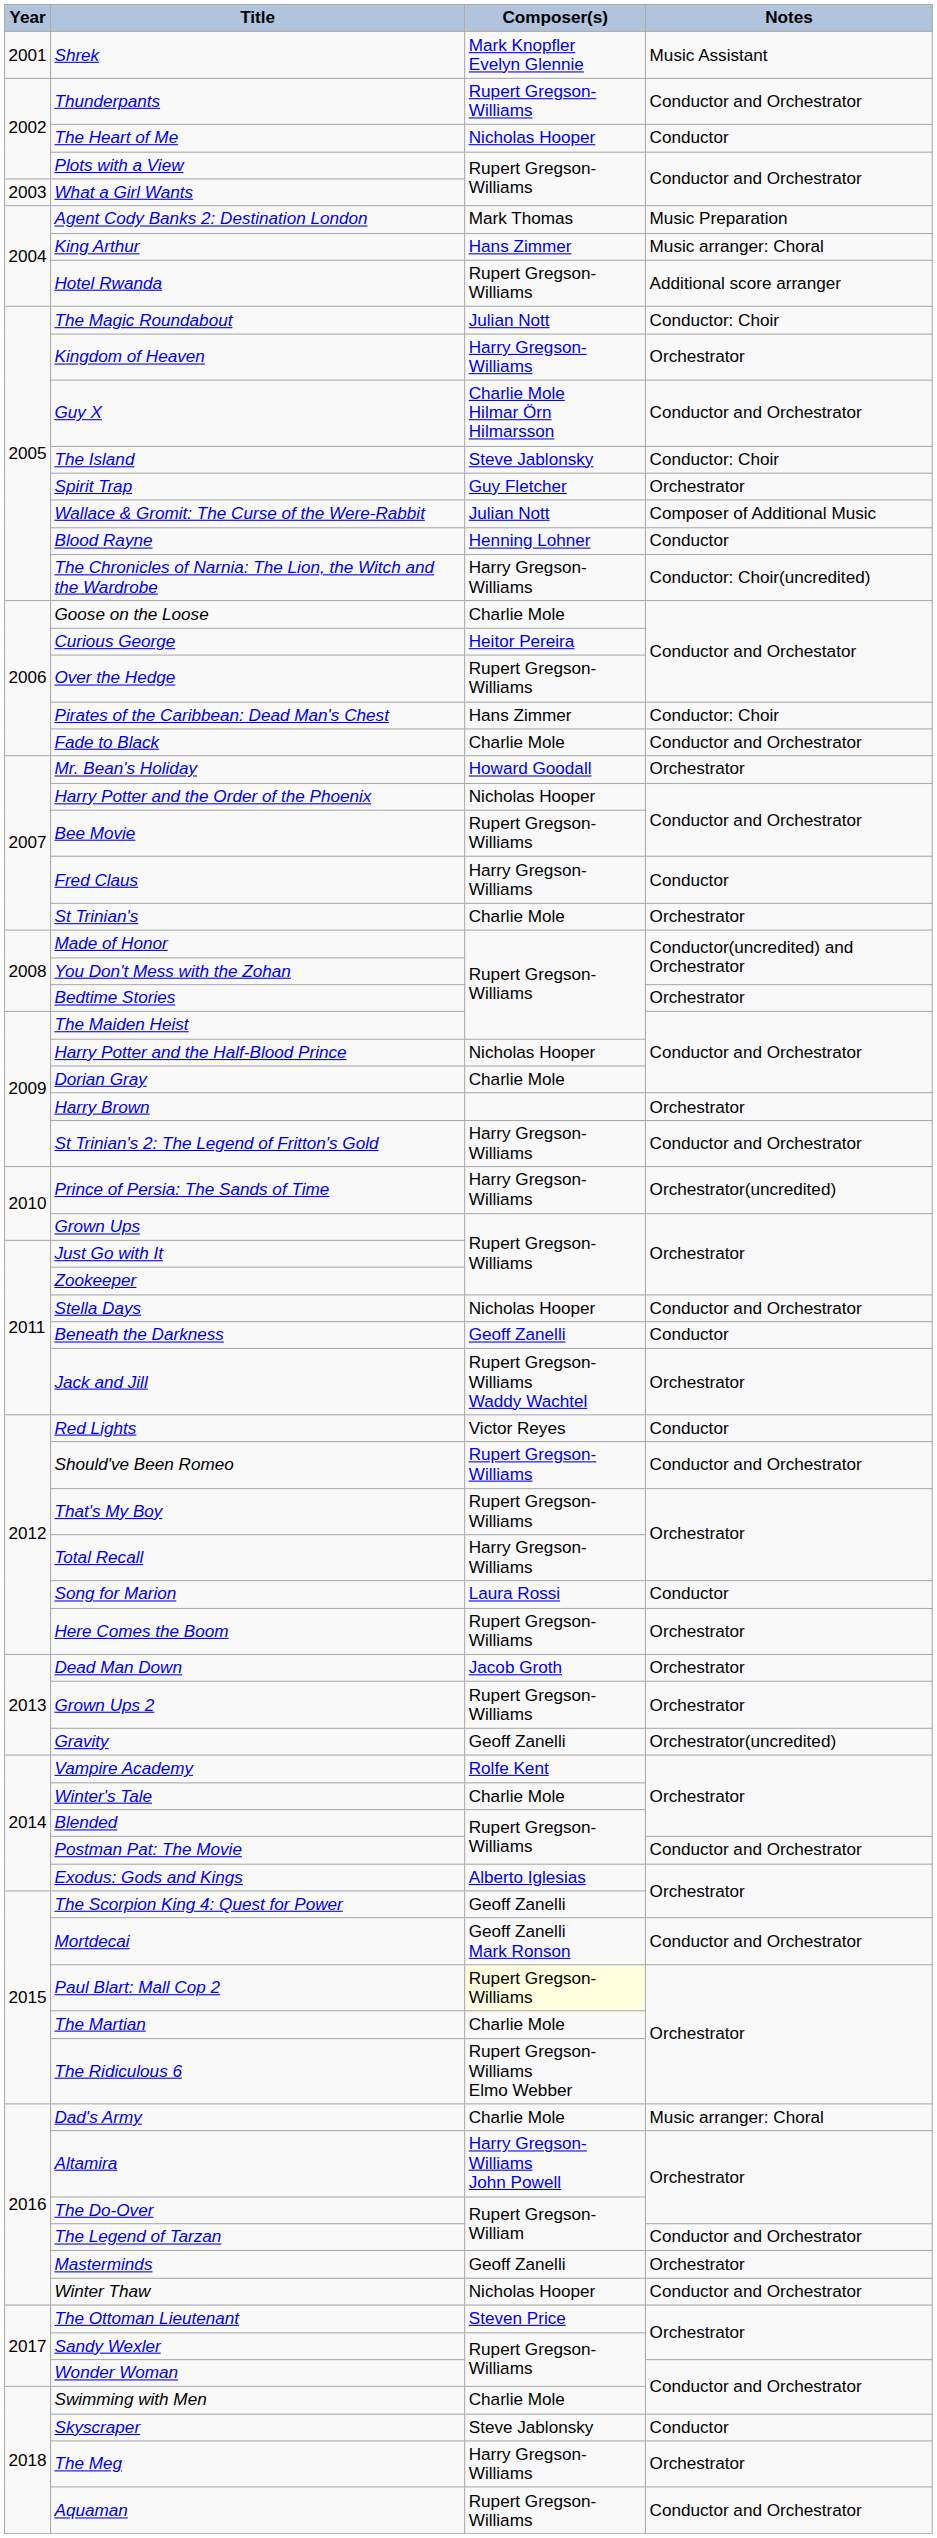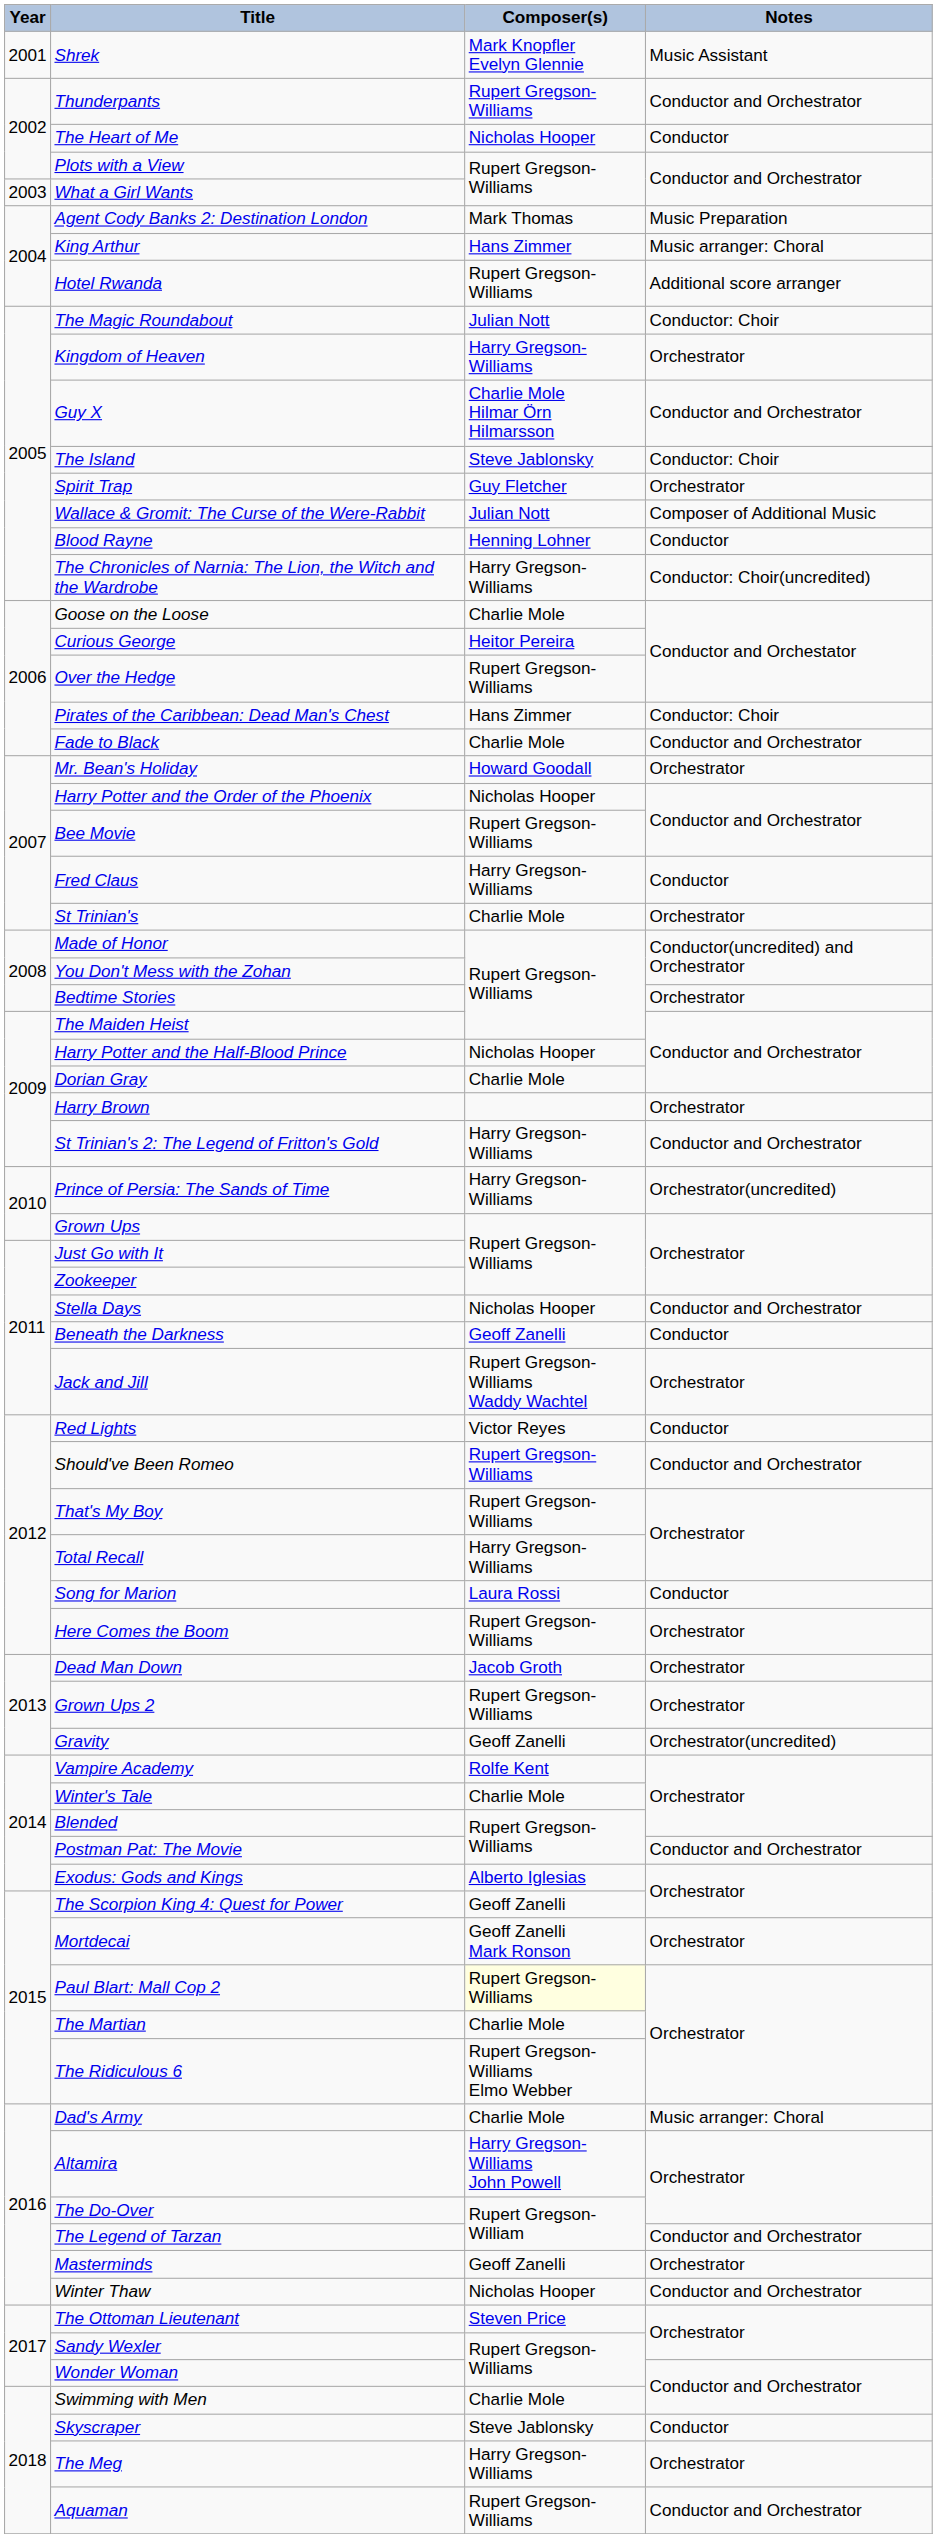 <table class="wikitable">
 <tr>
 <th style="background:#B0C4DE;">Year</th>
 <th style="background:#B0C4DE;">Title</th>
 <th style="background:#B0C4DE;">Composer(s)</th>
 <th style="background:#B0C4DE;">Notes</th>
 </tr>
 <tr>
 <td>2001</td>
 <td><em><a href='#'>Shrek</a></em></td>
 <td><a href='#'>Mark Knopfler</a><br><a href='#'>Evelyn Glennie</a></td>
 <td>Music Assistant</td>
 </tr>
 <tr>
 <td rowspan=3>2002</td>
 <td><em><a href='#'>Thunderpants</a></em></td>
 <td><a href='#'>Rupert Gregson-Williams</a></td>
 <td>Conductor and Orchestrator</td>
 </tr>
 <tr>
 <td><em><a href='#'>The Heart of Me</a></em></td>
 <td><a href='#'>Nicholas Hooper</a></td>
 <td>Conductor</td>
 </tr>
 <tr>
 <td><em><a href='#'>Plots with a View</a></em></td>
 <td rowspan=2>Rupert Gregson-Williams</td>
 <td rowspan=2>Conductor and Orchestrator</td>
 </tr>
 <tr>
 <td>2003</td>
 <td><a href='#'><em>What a Girl Wants</em></a></td>
 </tr>
 <tr>
 <td rowspan=3>2004</td>
 <td><em><a href='#'>Agent Cody Banks 2: Destination London</a></em></td>
 <td>Mark Thomas</td>
 <td>Music Preparation</td>
 </tr>
 <tr>
 <td><a href='#'><em>King Arthur</em></a></td>
 <td><a href='#'>Hans Zimmer</a></td>
 <td>Music arranger: Choral</td>
 </tr>
 <tr>
 <td><em><a href='#'>Hotel Rwanda</a></em></td>
 <td>Rupert Gregson-Williams</td>
 <td>Additional score arranger</td>
 </tr>
 <tr>
 <td rowspan=8>2005</td>
 <td><a href='#'><em>The Magic Roundabout</em></a></td>
 <td><a href='#'>Julian Nott</a></td>
 <td>Conductor: Choir</td>
 </tr>
 <tr>
 <td><a href='#'><em>Kingdom of Heaven</em></a></td>
 <td><a href='#'>Harry Gregson-Williams</a></td>
 <td>Orchestrator</td>
 </tr>
 <tr>
 <td><em><a href='#'>Guy X</a></em></td>
 <td><a href='#'>Charlie Mole</a><br><a href='#'>Hilmar Örn Hilmarsson</a></td>
 <td>Conductor and Orchestrator</td>
 </tr>
 <tr>
 <td><a href='#'><em>The Island</em></a></td>
 <td><a href='#'>Steve Jablonsky</a></td>
 <td>Conductor: Choir</td>
 </tr>
 <tr>
 <td><em><a href='#'>Spirit Trap</a></em></td>
 <td><a href='#'>Guy Fletcher</a></td>
 <td>Orchestrator</td>
 </tr>
 <tr>
 <td><em><a href='#'>Wallace & Gromit: The Curse of the Were-Rabbit</a></em></td>
 <td><a href='#'>Julian Nott</a></td>
 <td>Composer of Additional Music</td>
 </tr>
 <tr>
 <td><a href='#'><em>Blood Rayne</em></a></td>
 <td><a href='#'>Henning Lohner</a></td>
 <td>Conductor</td>
 </tr>
 <tr>
 <td><em><a href='#'>The Chronicles of Narnia: The Lion, the Witch and the Wardrobe</a></em></td>
 <td>Harry Gregson-Williams</td>
 <td>Conductor: Choir(uncredited)</td>
 </tr>
 <tr>
 <td rowspan=5>2006</td>
 <td><em>Goose on the Loose</em></td>
 <td>Charlie Mole</td>
 <td rowspan=3>Conductor and Orchestator</td>
 </tr>
 <tr>
 <td><a href='#'><em>Curious George</em></a></td>
 <td><a href='#'>Heitor Pereira</a></td>
 </tr>
 <tr>
 <td><em><a href='#'>Over the Hedge</a></em></td>
 <td>Rupert Gregson-Williams</td>
 </tr>
 <tr>
 <td><em><a href='#'>Pirates of the Caribbean: Dead Man's Chest</a></em></td>
 <td>Hans Zimmer</td>
 <td>Conductor: Choir</td>
 </tr>
 <tr>
 <td><a href='#'><em>Fade to Black</em></a></td>
 <td>Charlie Mole</td>
 <td>Conductor and Orchestrator</td>
 </tr>
 <tr>
 <td rowspan=5>2007</td>
 <td><em><a href='#'>Mr. Bean's Holiday</a></em></td>
 <td><a href='#'>Howard Goodall</a></td>
 <td>Orchestrator</td>
 </tr>
 <tr>
 <td><em><a href='#'>Harry Potter and the Order of the Phoenix</a></em></td>
 <td>Nicholas Hooper</td>
 <td rowspan=2>Conductor and Orchestrator</td>
 </tr>
 <tr>
 <td><em><a href='#'>Bee Movie</a></em></td>
 <td>Rupert Gregson-Williams</td>
 </tr>
 <tr>
 <td><em><a href='#'>Fred Claus</a></em></td>
 <td>Harry Gregson-Williams</td>
 <td>Conductor</td>
 </tr>
 <tr>
 <td><a href='#'><em>St Trinian's</em></a></td>
 <td>Charlie Mole</td>
 <td>Orchestrator</td>
 </tr>
 <tr>
 <td rowspan=3>2008</td>
 <td><em><a href='#'>Made of Honor</a></em></td>
 <td rowspan=4>Rupert Gregson-Williams</td>
 <td rowspan=2>Conductor(uncredited) and Orchestrator</td>
 </tr>
 <tr>
 <td><em><a href='#'>You Don't Mess with the Zohan</a></em></td>
 </tr>
 <tr>
 <td><a href='#'><em>Bedtime Stories</em></a></td>
 <td>Orchestrator</td>
 </tr>
 <tr>
 <td rowspan=5>2009</td>
 <td><em><a href='#'>The Maiden Heist</a></em></td>
 <td rowspan=3>Conductor and Orchestrator</td>
 </tr>
 <tr>
 <td><a href='#'><em>Harry Potter and the Half-Blood Prince</em></a></td>
 <td>Nicholas Hooper</td>
 </tr>
 <tr>
 <td><a href='#'><em>Dorian Gray</em></a></td>
 <td>Charlie Mole</td>
 </tr>
 <tr>
 <td><a href='#'><em>Harry Brown</em></a></td>
 <td></td>
 <td>Orchestrator</td>
 </tr>
 <tr>
 <td><em><a href='#'>St Trinian's 2: The Legend of Fritton's Gold</a></em></td>
 <td>Harry Gregson-Williams</td>
 <td>Conductor and Orchestrator</td>
 </tr>
 <tr>
 <td rowspan=2>2010</td>
 <td><em><a href='#'>Prince of Persia: The Sands of Time</a></em></td>
 <td>Harry Gregson-Williams</td>
 <td>Orchestrator(uncredited)</td>
 </tr>
 <tr>
 <td><a href='#'><em>Grown Ups</em></a></td>
 <td rowspan=3>Rupert Gregson-Williams</td>
 <td rowspan=3>Orchestrator</td>
 </tr>
 <tr>
 <td rowspan=5>2011</td>
 <td><em><a href='#'>Just Go with It</a></em></td>
 </tr>
 <tr>
 <td><a href='#'><em>Zookeeper</em></a></td>
 </tr>
 <tr>
 <td><em><a href='#'>Stella Days</a></em></td>
 <td>Nicholas Hooper</td>
 <td>Conductor and Orchestrator</td>
 </tr>
 <tr>
 <td><em><a href='#'>Beneath the Darkness</a></em></td>
 <td><a href='#'>Geoff Zanelli</a></td>
 <td>Conductor</td>
 </tr>
 <tr>
 <td><a href='#'><em>Jack and Jill</em></a></td>
 <td>Rupert Gregson-Williams<br><a href='#'>Waddy Wachtel</a></td>
 <td>Orchestrator</td>
 </tr>
 <tr>
 <td rowspan=6>2012</td>
 <td><a href='#'><em>Red Lights</em></a></td>
 <td>Victor Reyes</td>
 <td>Conductor</td>
 </tr>
 <tr>
 <td><em>Should've Been Romeo</em></td>
 <td><a href='#'>Rupert Gregson-Williams</a></td>
 <td>Conductor and Orchestrator</td>
 </tr>
 <tr>
 <td><a href='#'><em>That's My Boy</em></a></td>
 <td>Rupert Gregson-Williams</td>
 <td rowspan=2>Orchestrator</td>
 </tr>
 <tr>
 <td><a href='#'><em>Total Recall</em></a></td>
 <td>Harry Gregson-Williams</td>
 </tr>
 <tr>
 <td><em><a href='#'>Song for Marion</a></em></td>
 <td><a href='#'>Laura Rossi</a></td>
 <td>Conductor</td>
 </tr>
 <tr>
 <td><em><a href='#'>Here Comes the Boom</a></em></td>
 <td>Rupert Gregson-Williams</td>
 <td>Orchestrator</td>
 </tr>
 <tr>
 <td rowspan=3>2013</td>
 <td><em><a href='#'>Dead Man Down</a></em></td>
 <td><a href='#'>Jacob Groth</a></td>
 <td>Orchestrator</td>
 </tr>
 <tr>
 <td><em><a href='#'>Grown Ups 2</a></em></td>
 <td>Rupert Gregson-Williams</td>
 <td>Orchestrator</td>
 </tr>
 <tr>
 <td><a href='#'><em>Gravity</em></a></td>
 <td>Geoff Zanelli</td>
 <td>Orchestrator(uncredited)</td>
 </tr>
 <tr>
 <td rowspan=5>2014</td>
 <td><em><a href='#'>Vampire Academy</a></em></td>
 <td><a href='#'>Rolfe Kent</a></td>
 <td rowspan=3>Orchestrator</td>
 </tr>
 <tr>
 <td><em><a href='#'>Winter's Tale</a></em></td>
 <td>Charlie Mole</td>
 </tr>
 <tr>
 <td><a href='#'><em>Blended</em></a></td>
 <td rowspan=2>Rupert Gregson-Williams</td>
 </tr>
 <tr>
 <td><em><a href='#'>Postman Pat: The Movie</a></em></td>
 <td>Conductor and Orchestrator</td>
 </tr>
 <tr>
 <td><em><a href='#'>Exodus: Gods and Kings</a></em></td>
 <td><a href='#'>Alberto Iglesias</a></td>
 <td rowspan=2>Orchestrator</td>
 </tr>
 <tr>
 <td rowspan=5>2015</td>
 <td><em><a href='#'>The Scorpion King 4: Quest for Power</a></em></td>
 <td>Geoff Zanelli</td>
 </tr>
 <tr>
 <td><a href='#'><em>Mortdecai</em></a></td>
 <td>Geoff Zanelli<br><a href='#'>Mark Ronson</a></td>
-<td>Conductor and Orchestrator</td>
+<td>Orchestrator</td>
 </tr>
 <tr>
 <td><em><a href='#'>Paul Blart: Mall Cop 2</a></em></td>
 <td style="background: lightyellow;">Rupert Gregson-Williams</td>
 <td rowspan=3>Orchestrator</td>
 </tr>
 <tr>
 <td><a href='#'><em>The Martian</em></a></td>
 <td>Charlie Mole</td>
 </tr>
 <tr>
 <td><em><a href='#'>The Ridiculous 6</a></em></td>
 <td>Rupert Gregson-Williams<br>Elmo Webber</td>
 </tr>
 <tr>
 <td rowspan=6>2016</td>
 <td><a href='#'><em>Dad's Army</em></a></td>
 <td>Charlie Mole</td>
 <td>Music arranger: Choral</td>
 </tr>
 <tr>
 <td><a href='#'><em>Altamira</em></a></td>
 <td><a href='#'>Harry Gregson-Williams</a><br><a href='#'>John Powell</a></td>
 <td rowspan=2>Orchestrator</td>
 </tr>
 <tr>
 <td><em><a href='#'>The Do-Over</a></em></td>
 <td rowspan=2>Rupert Gregson-William</td>
 </tr>
 <tr>
 <td><a href='#'><em>The Legend of Tarzan</em></a></td>
 <td>Conductor and Orchestrator</td>
 </tr>
 <tr>
 <td><a href='#'><em>Masterminds</em></a></td>
 <td>Geoff Zanelli</td>
 <td>Orchestrator</td>
 </tr>
 <tr>
 <td><em>Winter Thaw</em></td>
 <td>Nicholas Hooper</td>
 <td>Conductor and Orchestrator</td>
 </tr>
 <tr>
 <td rowspan=3>2017</td>
 <td><em><a href='#'>The Ottoman Lieutenant</a></em></td>
 <td><a href='#'>Steven Price</a></td>
 <td rowspan=2>Orchestrator</td>
 </tr>
 <tr>
 <td><em><a href='#'>Sandy Wexler</a></em></td>
 <td rowspan=2>Rupert Gregson-Williams</td>
 </tr>
 <tr>
 <td><a href='#'><em>Wonder Woman</em></a></td>
 <td rowspan=2>Conductor and Orchestrator</td>
 </tr>
 <tr>
 <td rowspan=4>2018</td>
 <td><em>Swimming with Men</em></td>
 <td>Charlie Mole</td>
 </tr>
 <tr>
 <td><a href='#'><em>Skyscraper</em></a></td>
 <td>Steve Jablonsky</td>
 <td>Conductor</td>
 </tr>
 <tr>
 <td><em><a href='#'>The Meg</a></em></td>
 <td>Harry Gregson-Williams</td>
 <td>Orchestrator</td>
 </tr>
 <tr>
 <td><a href='#'><em>Aquaman</em></a></td>
 <td>Rupert Gregson-Williams</td>
 <td>Conductor and Orchestrator</td>
 </tr>
 <tr>
 </tr>
 </table>
